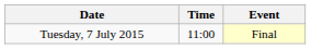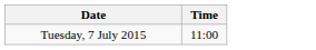 <table class = "wikitable" style="text-align:center;">
 <tr>
 <th width=220>Date</th>
 <th width=50>Time</th>
-<th width=100>Event</th>
 </tr>
 <tr>
 <td>Tuesday, 7 July 2015</td>
 <td>11:00</td>
-<td bgcolor=ffffcc>Final</td>
 </tr>
 </table>
